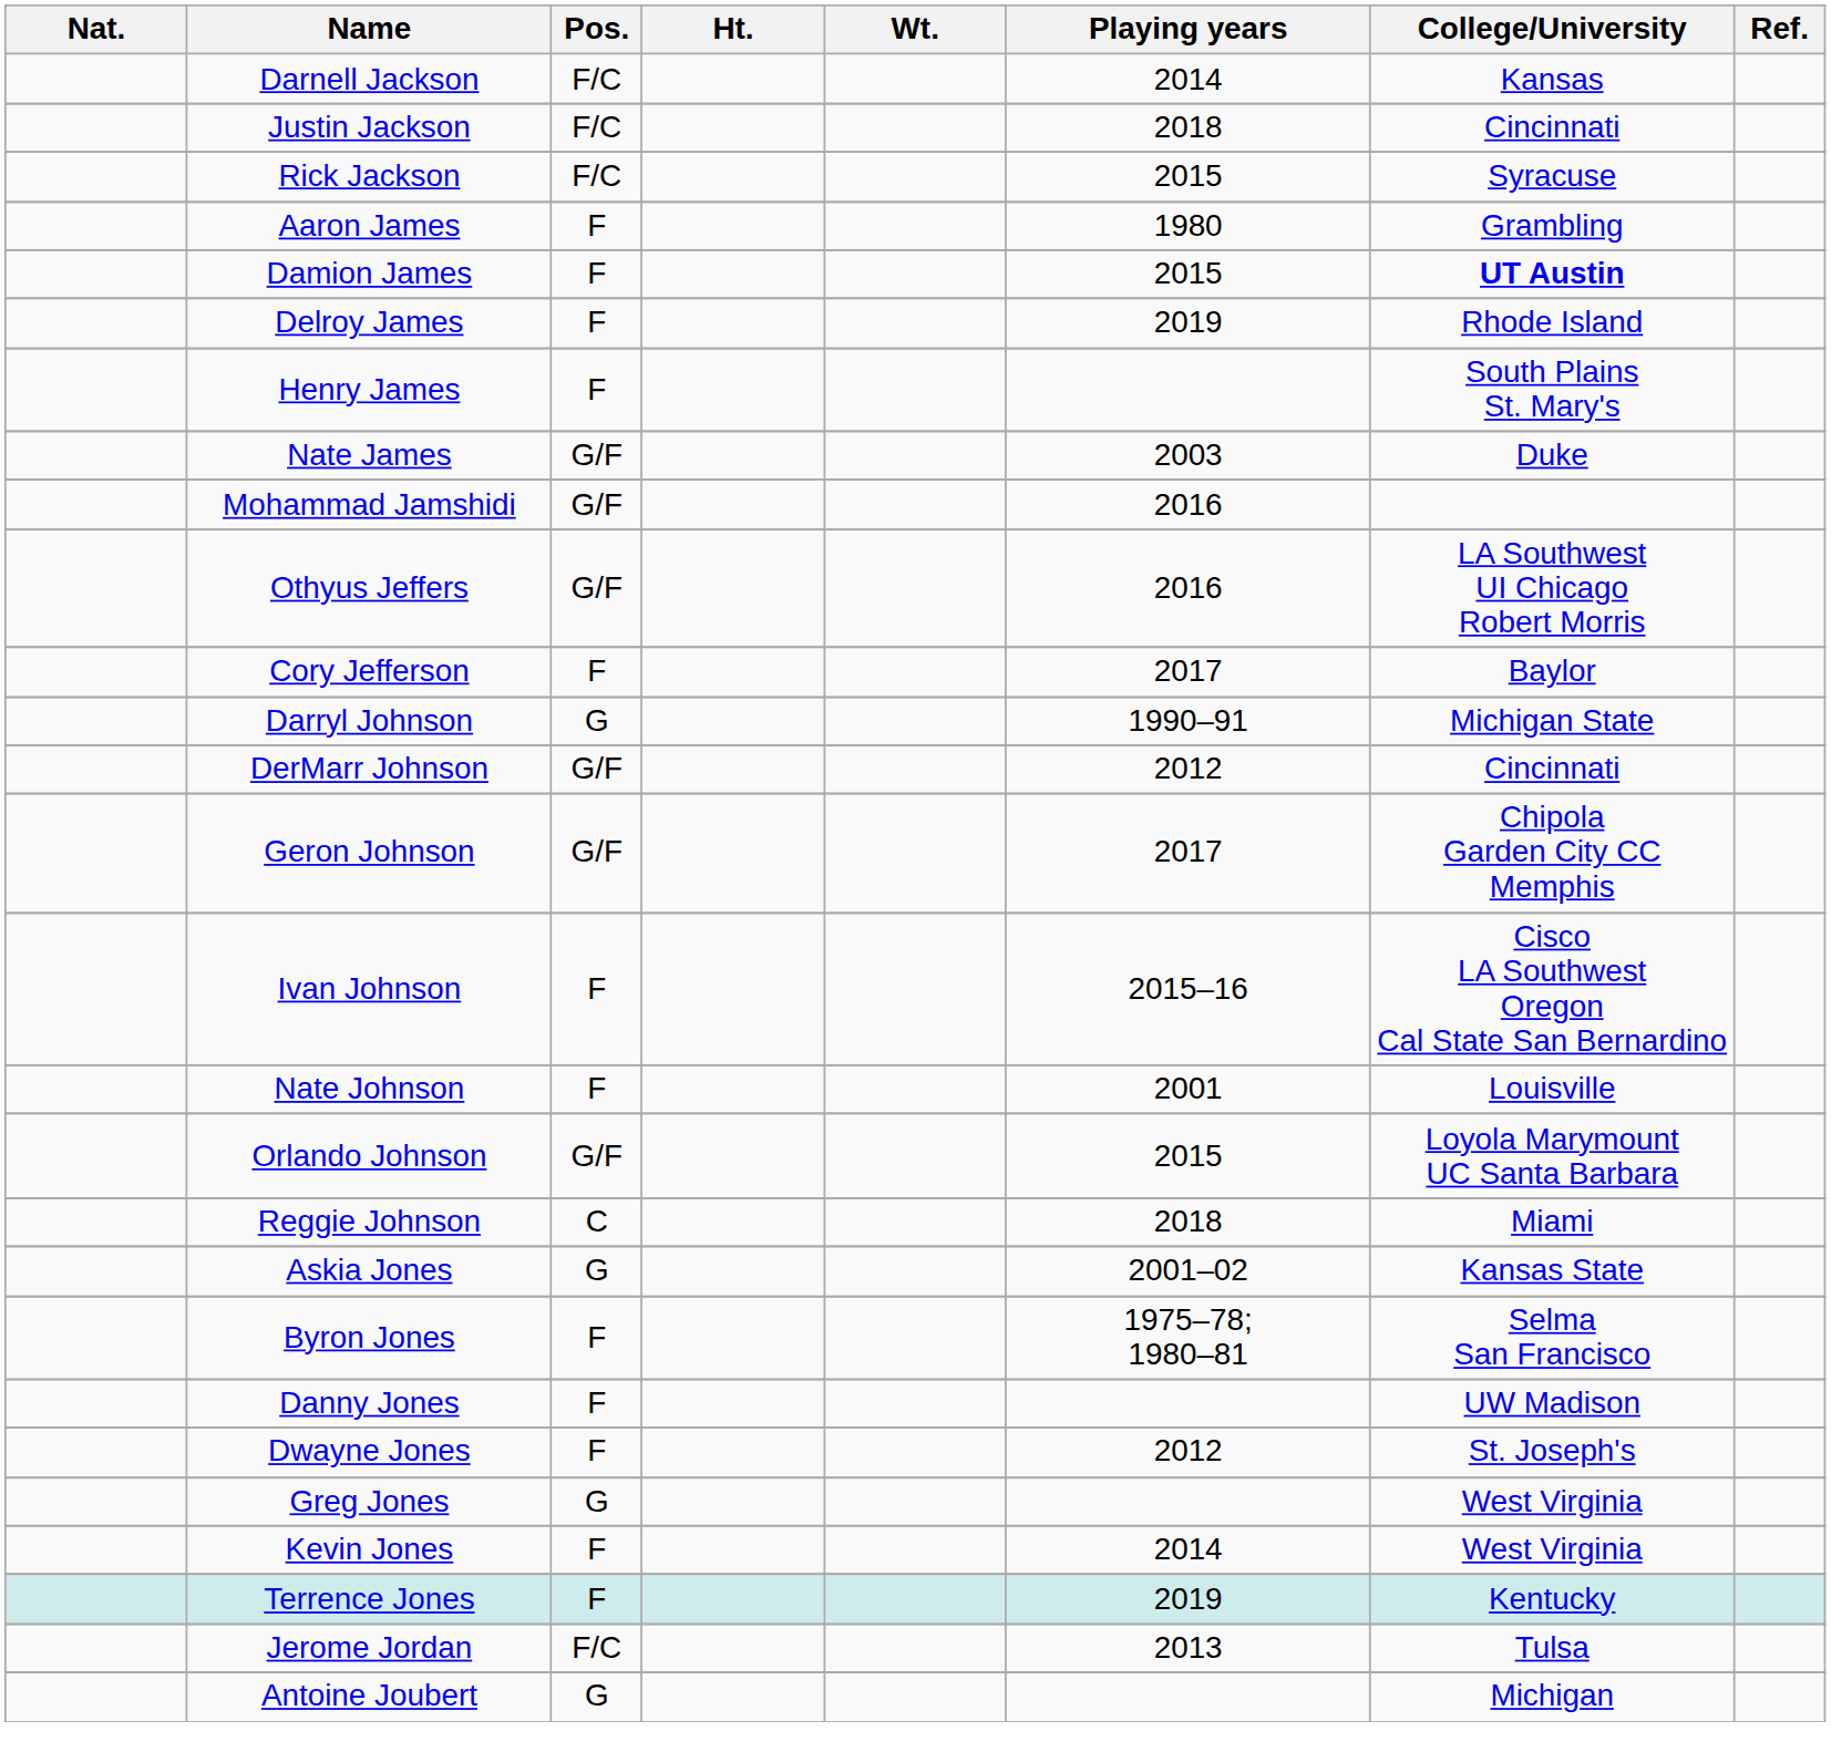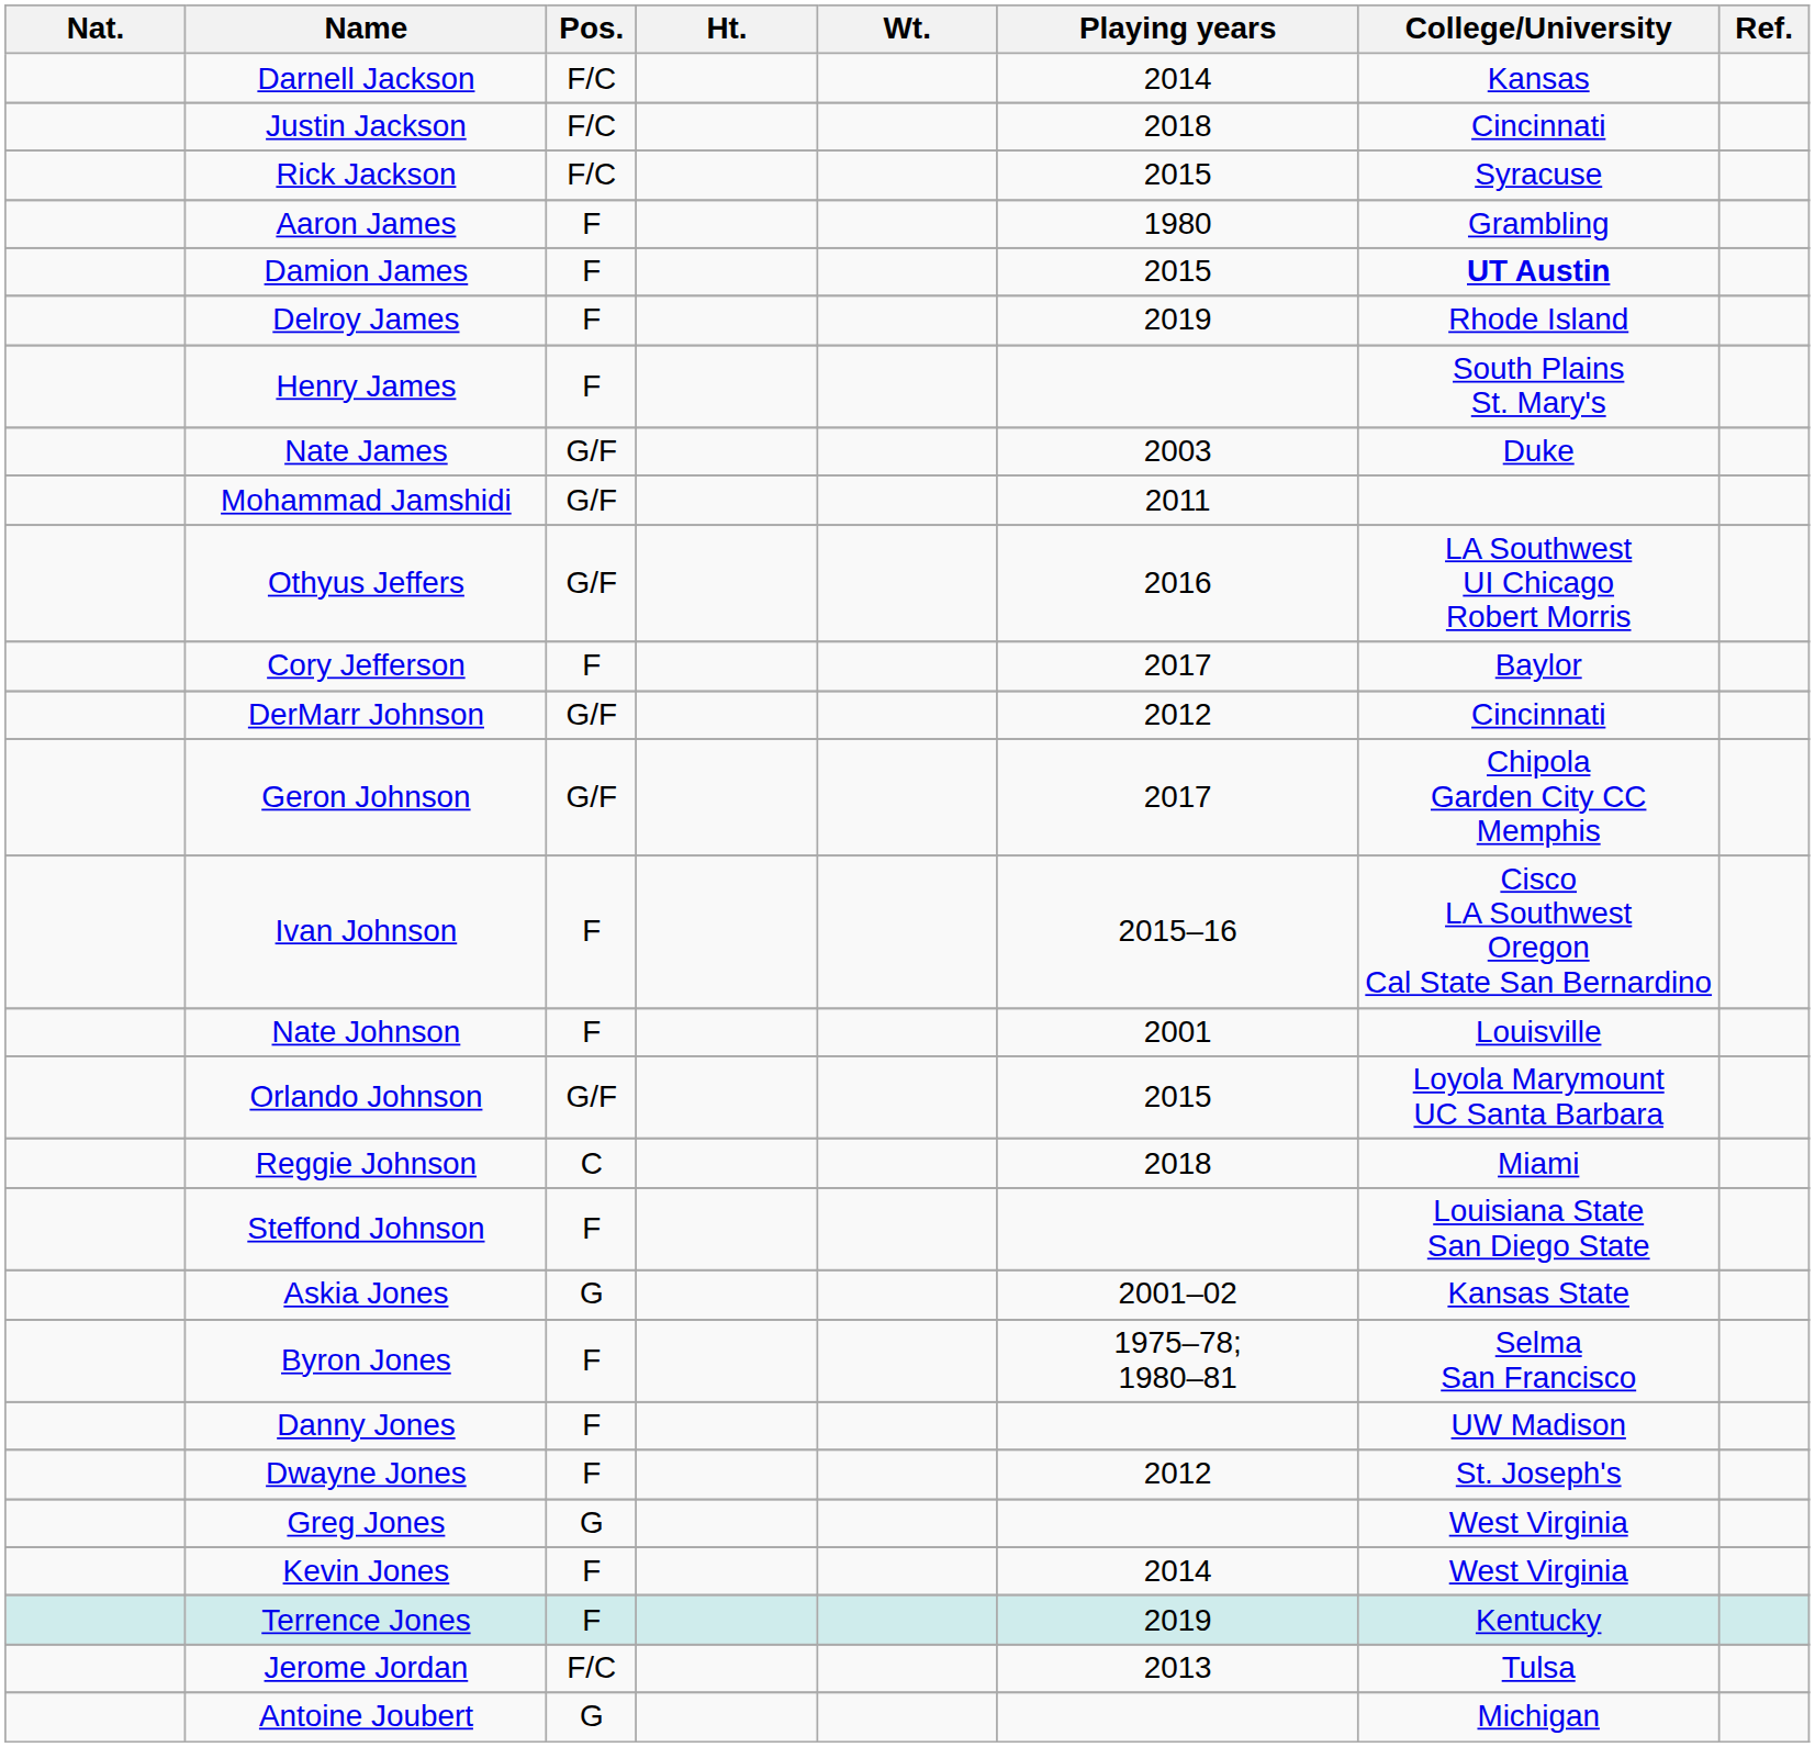 <table class="wikitable" style="text-align:center;">
 <tr>
 <th scope="col" width="10%">Nat.</th>
 <th scope="col" width="20%">Name</th>
 <th scope="col" width="5%">Pos.</th>
 <th scope="col" width="10%">Ht.</th>
 <th scope="col" width="10%">Wt.</th>
 <th scope="col" width="20%">Playing years</th>
 <th scope="col" width="20%">College/University</th>
 <th scope="col" width="5%">Ref.</th>
 </tr>
 <tr>
 <td></td>
 <td><a href='#'>Darnell Jackson</a></td>
 <td>F/C</td>
 <td></td>
 <td></td>
 <td>2014</td>
 <td><a href='#'>Kansas</a></td>
 <td></td>
 </tr>
 <tr>
 </tr>
 <tr>
 <td></td>
 <td><a href='#'>Justin Jackson</a></td>
 <td>F/C</td>
 <td></td>
 <td></td>
 <td>2018</td>
 <td><a href='#'>Cincinnati</a></td>
 <td></td>
 </tr>
 <tr>
 </tr>
 <tr>
 <td></td>
 <td><a href='#'>Rick Jackson</a></td>
 <td>F/C</td>
 <td></td>
 <td></td>
 <td>2015</td>
 <td><a href='#'>Syracuse</a></td>
 <td></td>
 </tr>
 <tr>
 </tr>
 <tr>
 <td></td>
 <td><a href='#'>Aaron James</a></td>
 <td>F</td>
 <td></td>
 <td></td>
 <td>1980</td>
 <td><a href='#'>Grambling</a></td>
 <td></td>
 </tr>
 <tr>
 </tr>
 <tr>
 <td></td>
 <td><a href='#'>Damion James</a></td>
 <td>F</td>
 <td></td>
 <td></td>
 <td>2015</td>
 <td><strong><a href='#'>UT Austin</a></strong></td>
 <td></td>
 </tr>
 <tr>
 </tr>
 <tr>
 <td><br></td>
 <td><a href='#'>Delroy James</a></td>
 <td>F</td>
 <td></td>
 <td></td>
 <td>2019</td>
 <td><a href='#'>Rhode Island</a></td>
 <td></td>
 </tr>
 <tr>
 </tr>
 <tr>
 <td></td>
 <td><a href='#'>Henry James</a></td>
 <td>F</td>
 <td></td>
 <td></td>
 <td></td>
 <td><a href='#'>South Plains</a><br><a href='#'>St. Mary's</a></td>
 <td></td>
 </tr>
 <tr>
 </tr>
 <tr>
 <td></td>
 <td><a href='#'>Nate James</a></td>
 <td>G/F</td>
 <td></td>
 <td></td>
 <td>2003</td>
 <td><a href='#'>Duke</a></td>
 <td></td>
 </tr>
 <tr>
 </tr>
 <tr>
 <td></td>
 <td><a href='#'>Mohammad Jamshidi</a></td>
 <td>G/F</td>
 <td></td>
 <td></td>
-<td>2016</td>
+<td>2011</td>
 <td></td>
 <td></td>
 </tr>
 <tr>
 </tr>
 <tr>
 <td></td>
 <td><a href='#'>Othyus Jeffers</a></td>
 <td>G/F</td>
 <td></td>
 <td></td>
 <td>2016</td>
 <td><a href='#'>LA Southwest</a><br><a href='#'>UI Chicago</a><br><a href='#'>Robert Morris</a></td>
 <td></td>
 </tr>
 <tr>
 </tr>
 <tr>
 <td></td>
 <td><a href='#'>Cory Jefferson</a></td>
 <td>F</td>
 <td></td>
 <td></td>
 <td>2017</td>
 <td><a href='#'>Baylor</a></td>
 <td></td>
 </tr>
 <tr>
-</tr>
-<tr>
-<td></td>
-<td><a href='#'>Darryl Johnson</a></td>
-<td>G</td>
-<td></td>
-<td></td>
-<td>1990–91</td>
-<td><a href='#'>Michigan State</a></td>
-<td></td>
 </tr>
 <tr>
 </tr>
 <tr>
 <td></td>
 <td><a href='#'>DerMarr Johnson</a></td>
 <td>G/F</td>
 <td></td>
 <td></td>
 <td>2012</td>
 <td><a href='#'>Cincinnati</a></td>
 <td></td>
 </tr>
 <tr>
 </tr>
 <tr>
 <td></td>
 <td><a href='#'>Geron Johnson</a></td>
 <td>G/F</td>
 <td></td>
 <td></td>
 <td>2017</td>
 <td><a href='#'>Chipola</a><br><a href='#'>Garden City CC</a><br><a href='#'>Memphis</a></td>
 <td></td>
 </tr>
 <tr>
 </tr>
 <tr>
 <td></td>
 <td><a href='#'>Ivan Johnson</a></td>
 <td>F</td>
 <td></td>
 <td></td>
 <td>2015–16</td>
 <td><a href='#'>Cisco</a><br><a href='#'>LA Southwest</a><br><a href='#'>Oregon</a><br><a href='#'>Cal State San Bernardino</a></td>
 <td></td>
 </tr>
 <tr>
 </tr>
 <tr>
 <td></td>
 <td><a href='#'>Nate Johnson</a></td>
 <td>F</td>
 <td></td>
 <td></td>
 <td>2001</td>
 <td><a href='#'>Louisville</a></td>
 <td></td>
 </tr>
 <tr>
 </tr>
 <tr>
 <td></td>
 <td><a href='#'>Orlando Johnson</a></td>
 <td>G/F</td>
 <td></td>
 <td></td>
 <td>2015</td>
 <td><a href='#'>Loyola Marymount</a><br><a href='#'>UC Santa Barbara</a></td>
 <td></td>
 </tr>
 <tr>
 </tr>
 <tr>
 <td></td>
 <td><a href='#'>Reggie Johnson</a></td>
 <td>C</td>
 <td></td>
 <td></td>
 <td>2018</td>
 <td><a href='#'>Miami</a></td>
 <td></td>
 </tr>
 <tr>
+</tr>
+<tr>
+<td></td>
+<td><a href='#'>Steffond Johnson</a></td>
+<td>F</td>
+<td></td>
+<td></td>
+<td></td>
+<td><a href='#'>Louisiana State</a><br><a href='#'>San Diego State</a></td>
+<td></td>
 </tr>
 <tr>
 </tr>
 <tr>
 <td> </td>
 <td><a href='#'>Askia Jones</a></td>
 <td>G</td>
 <td></td>
 <td></td>
 <td>2001–02</td>
 <td><a href='#'>Kansas State</a></td>
 <td></td>
 </tr>
 <tr>
 </tr>
 <tr>
 <td></td>
 <td><a href='#'>Byron Jones</a></td>
 <td>F</td>
 <td></td>
 <td></td>
 <td>1975–78;<br>1980–81</td>
 <td><a href='#'>Selma</a> <br><a href='#'>San Francisco</a></td>
 <td></td>
 </tr>
 <tr>
 </tr>
 <tr>
 <td></td>
 <td><a href='#'>Danny Jones</a></td>
 <td>F</td>
 <td></td>
 <td></td>
 <td></td>
 <td><a href='#'>UW Madison</a></td>
 <td></td>
 </tr>
 <tr>
 </tr>
 <tr>
 <td></td>
 <td><a href='#'>Dwayne Jones</a></td>
 <td>F</td>
 <td></td>
 <td></td>
 <td>2012</td>
 <td><a href='#'>St. Joseph's</a></td>
 <td></td>
 </tr>
 <tr>
 </tr>
 <tr>
 <td></td>
 <td><a href='#'>Greg Jones</a></td>
 <td>G</td>
 <td></td>
 <td></td>
 <td></td>
 <td><a href='#'>West Virginia</a></td>
 <td></td>
 </tr>
 <tr>
 </tr>
 <tr>
 <td></td>
 <td><a href='#'>Kevin Jones</a></td>
 <td>F</td>
 <td></td>
 <td></td>
 <td>2014</td>
 <td><a href='#'>West Virginia</a></td>
 <td></td>
 </tr>
 <tr>
 </tr>
 <tr align="center" bgcolor="#CFECEC" width="20">
 <td></td>
 <td><a href='#'>Terrence Jones</a></td>
 <td>F</td>
 <td></td>
 <td></td>
 <td>2019</td>
 <td><a href='#'>Kentucky</a></td>
 <td></td>
 </tr>
 <tr>
 </tr>
 <tr>
 <td></td>
 <td><a href='#'>Jerome Jordan</a></td>
 <td>F/C</td>
 <td></td>
 <td></td>
 <td>2013</td>
 <td><a href='#'>Tulsa</a></td>
 <td></td>
 </tr>
 <tr>
 </tr>
 <tr>
 <td></td>
 <td><a href='#'>Antoine Joubert</a></td>
 <td>G</td>
 <td></td>
 <td></td>
 <td></td>
 <td><a href='#'>Michigan</a></td>
 <td></td>
 </tr>
 <tr>
 </tr>
 </table>
